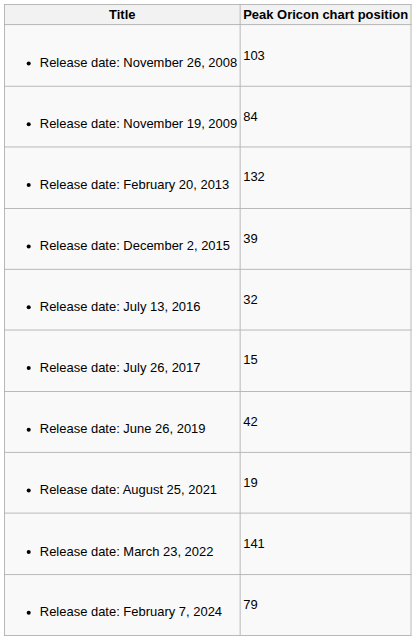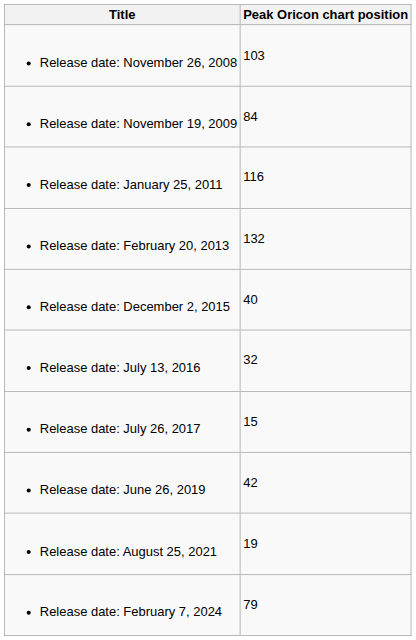 <table class="wikitable">
 <tr>
 <th>Title</th>
 <th>Peak Oricon chart position</th>
 </tr>
 <tr>
 <td><br><ul><li>Release date: November 26, 2008</li></ul></td>
 <td>103</td>
 </tr>
 <tr>
 <td><br><ul><li>Release date: November 19, 2009</li></ul></td>
 <td>84</td>
 </tr>
 <tr>
+<td><br><ul><li>Release date: January 25, 2011</li></ul></td>
+<td>116</td>
+</tr>
+<tr>
 <td><br><ul><li>Release date: February 20, 2013</li></ul></td>
 <td>132</td>
 </tr>
 <tr>
 <td><br><ul><li>Release date: December 2, 2015</li></ul></td>
-<td>39</td>
+<td>40</td>
 </tr>
 <tr>
 <td><br><ul><li>Release date: July 13, 2016</li></ul></td>
 <td>32</td>
 </tr>
 <tr>
 <td><br><ul><li>Release date: July 26, 2017</li></ul></td>
 <td>15</td>
 </tr>
 <tr>
 <td><br><ul><li>Release date: June 26, 2019</li></ul></td>
 <td>42</td>
 </tr>
 <tr>
 <td><br><ul><li>Release date: August 25, 2021</li></ul></td>
 <td>19</td>
 </tr>
 <tr>
-<td><br><ul><li>Release date: March 23, 2022</li></ul></td>
-<td>141</td>
-</tr>
-<tr>
 <td><br><ul><li>Release date: February 7, 2024</li></ul></td>
 <td>79</td>
 </tr>
 </table>
